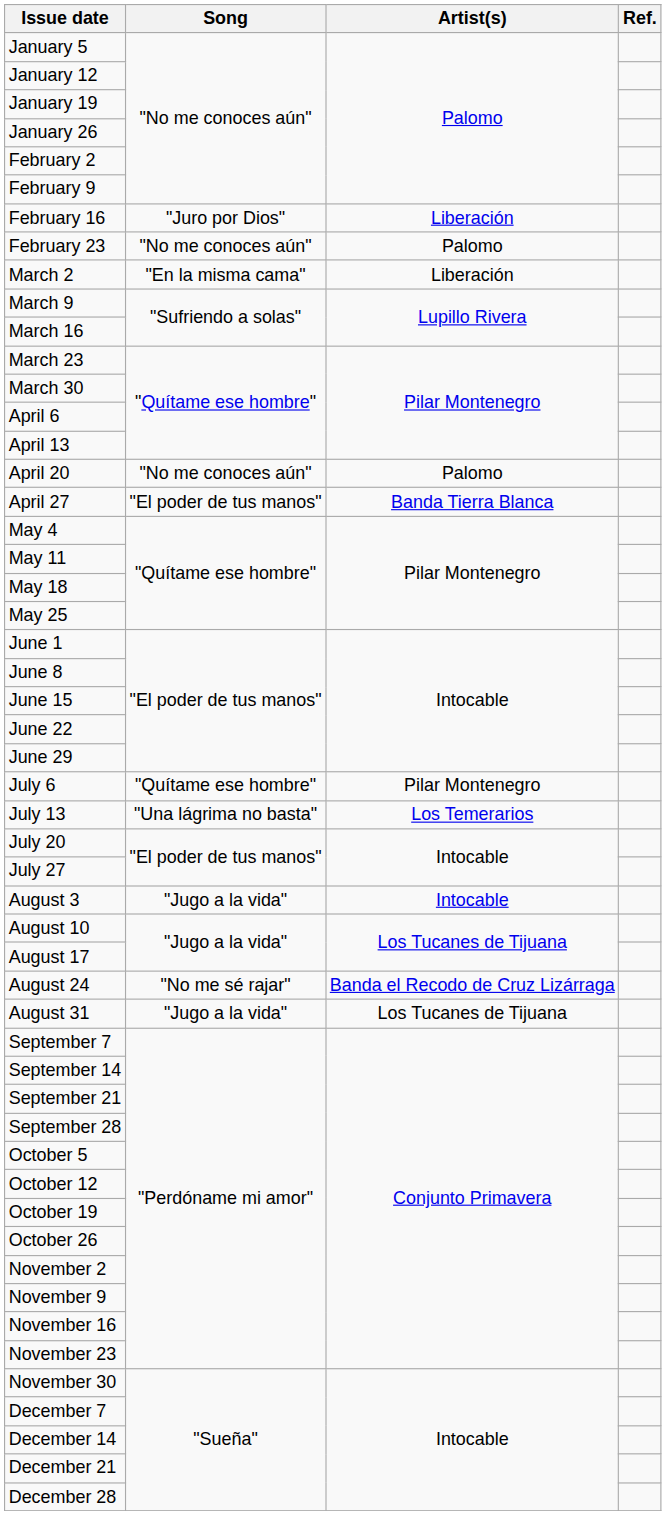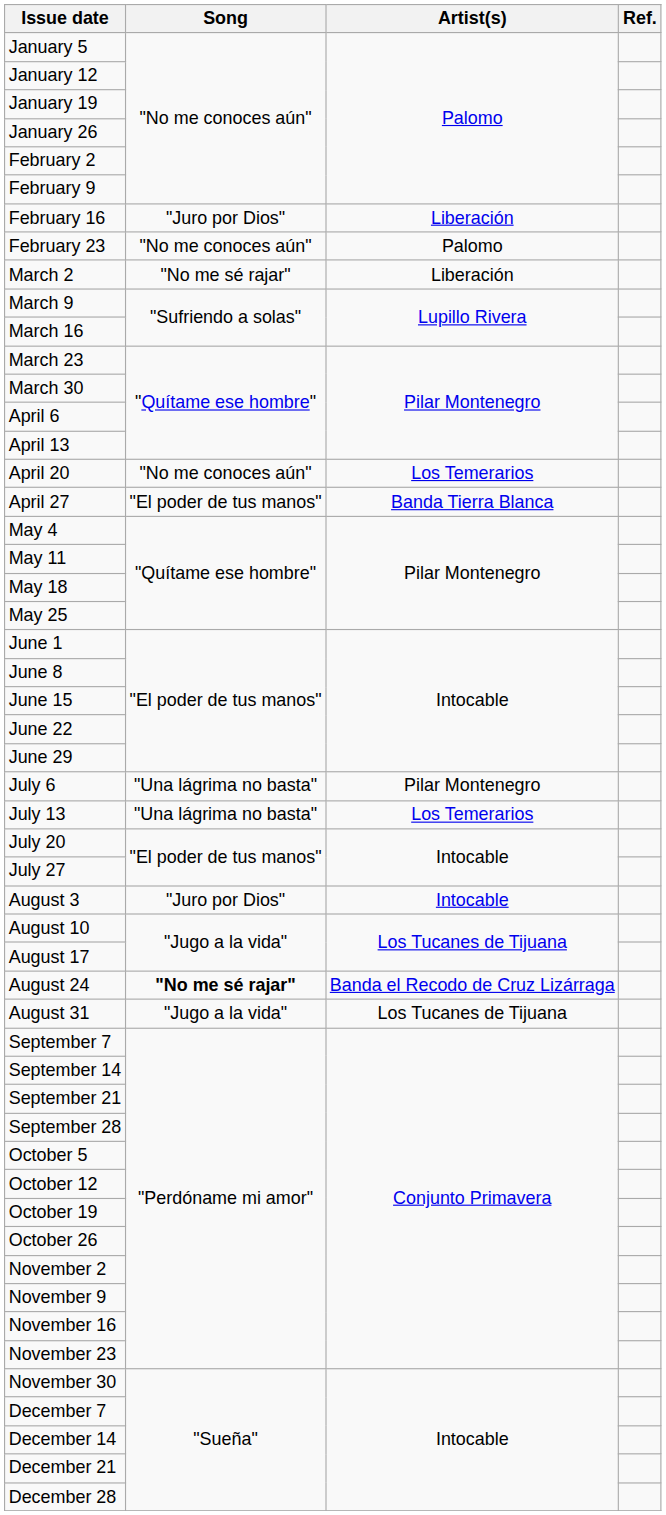 <table class="wikitable">
 <tr>
 <th>Issue date</th>
 <th>Song</th>
 <th>Artist(s)</th>
 <th>Ref.</th>
 </tr>
 <tr>
 <td>January 5</td>
 <td style="text-align: center;" rowspan="6">"No me conoces aún"</td>
 <td style="text-align: center;" rowspan="6"><a href='#'>Palomo</a></td>
 <td style="text-align: center;"></td>
 </tr>
 <tr>
 <td>January 12</td>
 <td style="text-align: center;"></td>
 </tr>
 <tr>
 <td>January 19</td>
 <td style="text-align: center;"></td>
 </tr>
 <tr>
 <td>January 26</td>
 <td style="text-align: center;"></td>
 </tr>
 <tr>
 <td>February 2</td>
 <td style="text-align: center;"></td>
 </tr>
 <tr>
 <td>February 9</td>
 <td style="text-align: center;"></td>
 </tr>
 <tr>
 <td>February 16</td>
 <td style="text-align: center;" rowspan="1">"Juro por Dios"</td>
 <td style="text-align: center;" rowspan="1"><a href='#'>Liberación</a></td>
 <td style="text-align: center;"></td>
 </tr>
 <tr>
 <td>February 23</td>
 <td style="text-align: center;" rowspan="1">"No me conoces aún"</td>
 <td style="text-align: center;" rowspan="1">Palomo</td>
 <td style="text-align: center;"></td>
 </tr>
 <tr>
 <td>March 2</td>
-<td style="text-align: center;" rowspan="1">"En la misma cama"</td>
+<td style="text-align: center;" rowspan="1">"No me sé rajar"</td>
 <td style="text-align: center;" rowspan="1">Liberación</td>
 <td style="text-align: center;"></td>
 </tr>
 <tr>
 <td>March 9</td>
 <td style="text-align: center;" rowspan="2">"Sufriendo a solas"</td>
 <td style="text-align: center;" rowspan="2"><a href='#'>Lupillo Rivera</a></td>
 <td style="text-align: center;"></td>
 </tr>
 <tr>
 <td>March 16</td>
 <td style="text-align: center;"></td>
 </tr>
 <tr>
 <td>March 23</td>
 <td style="text-align: center;" rowspan="4">"<a href='#'>Quítame ese hombre</a>"</td>
 <td style="text-align: center;" rowspan="4"><a href='#'>Pilar Montenegro</a></td>
 <td style="text-align: center;"></td>
 </tr>
 <tr>
 <td>March 30</td>
 <td style="text-align: center;"></td>
 </tr>
 <tr>
 <td>April 6</td>
 <td style="text-align: center;"></td>
 </tr>
 <tr>
 <td>April 13</td>
 <td style="text-align: center;"></td>
 </tr>
 <tr>
 <td>April 20</td>
 <td style="text-align: center;" rowspan="1">"No me conoces aún"</td>
-<td style="text-align: center;" rowspan="1">Palomo</td>
+<td style="text-align: center;" rowspan="1"><a href='#'>Los Temerarios</a></td>
 <td style="text-align: center;"></td>
 </tr>
 <tr>
 <td>April 27</td>
 <td style="text-align: center;" rowspan="1">"El poder de tus manos"</td>
 <td style="text-align: center;" rowspan="1"><a href='#'>Banda Tierra Blanca</a></td>
 <td style="text-align: center;"></td>
 </tr>
 <tr>
 <td>May 4</td>
 <td style="text-align: center;" rowspan="4">"Quítame ese hombre"</td>
 <td style="text-align: center;" rowspan="4">Pilar Montenegro</td>
 <td style="text-align: center;"></td>
 </tr>
 <tr>
 <td>May 11</td>
 <td style="text-align: center;"></td>
 </tr>
 <tr>
 <td>May 18</td>
 <td style="text-align: center;"></td>
 </tr>
 <tr>
 <td>May 25</td>
 <td style="text-align: center;"></td>
 </tr>
 <tr>
 <td>June 1</td>
 <td style="text-align: center;" rowspan="5">"El poder de tus manos"</td>
 <td style="text-align: center;" rowspan="5">Intocable</td>
 <td style="text-align: center;"></td>
 </tr>
 <tr>
 <td>June 8</td>
 <td style="text-align: center;"></td>
 </tr>
 <tr>
 <td>June 15</td>
 <td style="text-align: center;"></td>
 </tr>
 <tr>
 <td>June 22</td>
 <td style="text-align: center;"></td>
 </tr>
 <tr>
 <td>June 29</td>
 <td style="text-align: center;"></td>
 </tr>
 <tr>
 <td>July 6</td>
-<td style="text-align: center;" rowspan="1">"Quítame ese hombre"</td>
+<td style="text-align: center;" rowspan="1">"Una lágrima no basta"</td>
 <td style="text-align: center;" rowspan="1">Pilar Montenegro</td>
 <td style="text-align: center;"></td>
 </tr>
 <tr>
 <td>July 13</td>
 <td style="text-align: center;" rowspan="1">"Una lágrima no basta"</td>
 <td style="text-align: center;" rowspan="1"><a href='#'>Los Temerarios</a></td>
 <td style="text-align: center;"></td>
 </tr>
 <tr>
 <td>July 20</td>
 <td style="text-align: center;" rowspan="2">"El poder de tus manos"</td>
 <td style="text-align: center;" rowspan="2">Intocable</td>
 <td style="text-align: center;"></td>
 </tr>
 <tr>
 <td>July 27</td>
 <td style="text-align: center;"></td>
 </tr>
 <tr>
 <td>August 3</td>
-<td style="text-align: center;" rowspan="1">"Jugo a la vida"</td>
+<td style="text-align: center;" rowspan="1">"Juro por Dios"</td>
 <td style="text-align: center;" rowspan="1"><a href='#'>Intocable</a></td>
 <td style="text-align: center;"></td>
 </tr>
 <tr>
 <td>August 10</td>
 <td style="text-align: center;" rowspan="2">"Jugo a la vida"</td>
 <td style="text-align: center;" rowspan="2"><a href='#'>Los Tucanes de Tijuana</a></td>
 <td style="text-align: center;"></td>
 </tr>
 <tr>
 <td>August 17</td>
 <td style="text-align: center;"></td>
 </tr>
 <tr>
 <td>August 24</td>
-<td style="text-align: center;" rowspan="1">"No me sé rajar"</td>
+<td style="text-align: center;" rowspan="1"><strong>"No me sé rajar"</strong></td>
 <td style="text-align: center;" rowspan="1"><a href='#'>Banda el Recodo de Cruz Lizárraga</a></td>
 <td style="text-align: center;"></td>
 </tr>
 <tr>
 <td>August 31</td>
 <td style="text-align: center;" rowspan="1">"Jugo a la vida"</td>
 <td style="text-align: center;" rowspan="1">Los Tucanes de Tijuana</td>
 <td style="text-align: center;"></td>
 </tr>
 <tr>
 <td>September 7</td>
 <td style="text-align: center;" rowspan="12">"Perdóname mi amor"</td>
 <td style="text-align: center;" rowspan="12"><a href='#'>Conjunto Primavera</a></td>
 <td style="text-align: center;"></td>
 </tr>
 <tr>
 <td>September 14</td>
 <td style="text-align: center;"></td>
 </tr>
 <tr>
 <td>September 21</td>
 <td style="text-align: center;"></td>
 </tr>
 <tr>
 <td>September 28</td>
 <td style="text-align: center;"></td>
 </tr>
 <tr>
 <td>October 5</td>
 <td style="text-align: center;"></td>
 </tr>
 <tr>
 <td>October 12</td>
 <td style="text-align: center;"></td>
 </tr>
 <tr>
 <td>October 19</td>
 <td style="text-align: center;"></td>
 </tr>
 <tr>
 <td>October 26</td>
 <td style="text-align: center;"></td>
 </tr>
 <tr>
 <td>November 2</td>
 <td style="text-align: center;"></td>
 </tr>
 <tr>
 <td>November 9</td>
 <td style="text-align: center;"></td>
 </tr>
 <tr>
 <td>November 16</td>
 <td style="text-align: center;"></td>
 </tr>
 <tr>
 <td>November 23</td>
 <td style="text-align: center;"></td>
 </tr>
 <tr>
 <td>November 30</td>
 <td style="text-align: center;" rowspan="5">"Sueña"</td>
 <td style="text-align: center;" rowspan="5">Intocable</td>
 <td style="text-align: center;"></td>
 </tr>
 <tr>
 <td>December 7</td>
 <td style="text-align: center;"></td>
 </tr>
 <tr>
 <td>December 14</td>
 <td style="text-align: center;"></td>
 </tr>
 <tr>
 <td>December 21</td>
 <td style="text-align: center;"></td>
 </tr>
 <tr>
 <td>December 28</td>
 <td style="text-align: center;"></td>
 </tr>
 <tr>
 </tr>
 </table>
